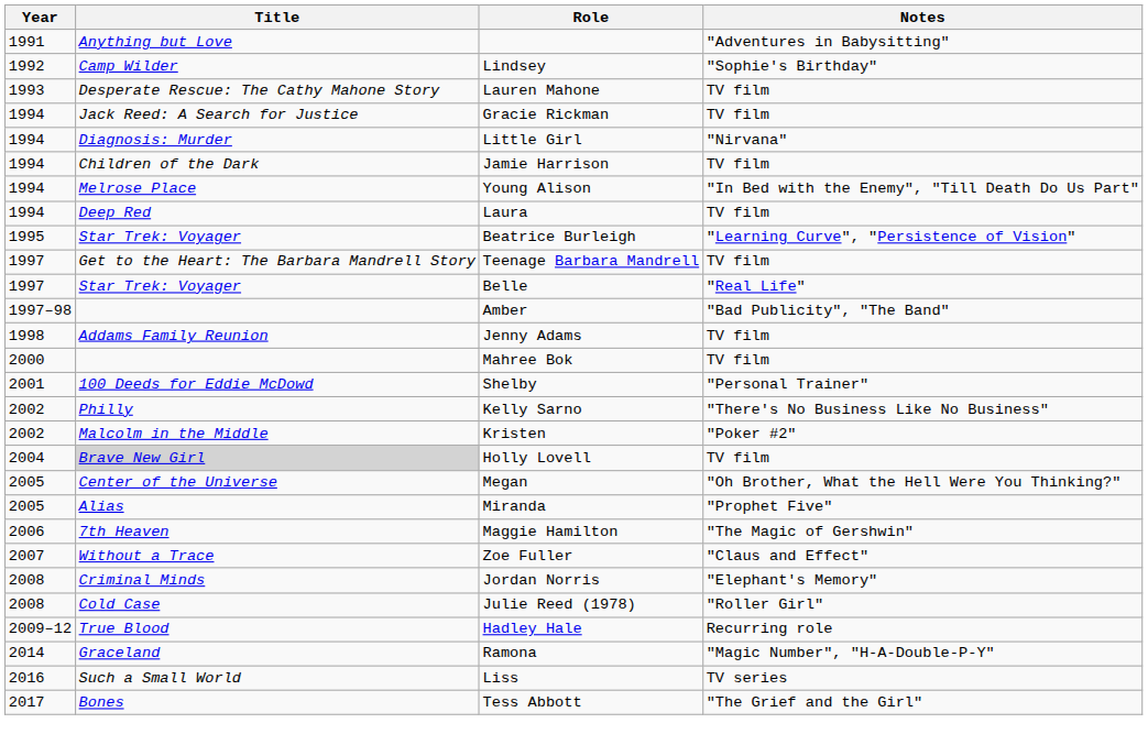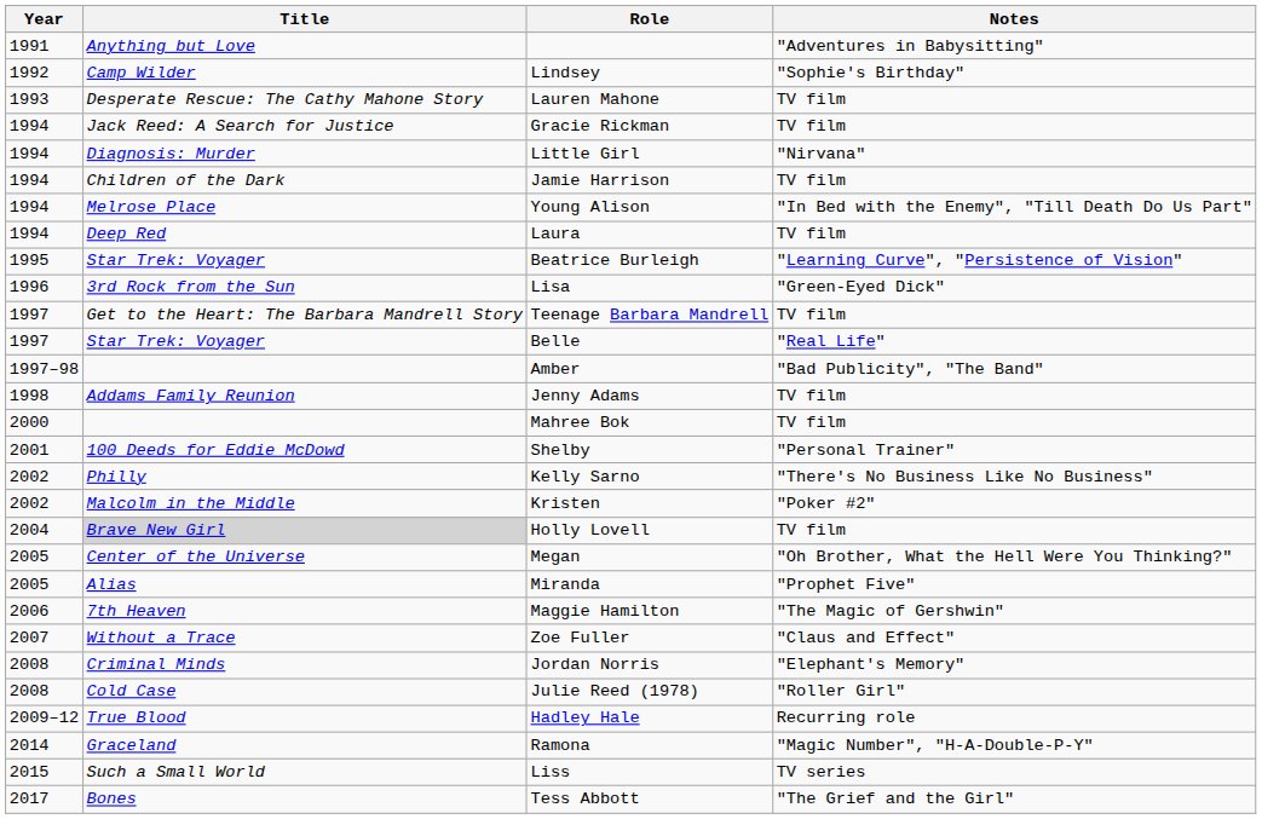 <table class="wikitable sortable">
 <tr>
 <th>Year</th>
 <th>Title</th>
 <th>Role</th>
 <th class="unsortable">Notes</th>
 </tr>
 <tr>
 <td>1991</td>
 <td><em><a href='#'>Anything but Love</a></em></td>
 <td></td>
 <td>"Adventures in Babysitting"</td>
 </tr>
 <tr>
 <td>1992</td>
 <td><em><a href='#'>Camp Wilder</a></em></td>
 <td>Lindsey</td>
 <td>"Sophie's Birthday"</td>
 </tr>
 <tr>
 <td>1993</td>
 <td><em>Desperate Rescue: The Cathy Mahone Story</em></td>
 <td>Lauren Mahone</td>
 <td>TV film</td>
 </tr>
 <tr>
 <td>1994</td>
 <td><em>Jack Reed: A Search for Justice</em></td>
 <td>Gracie Rickman</td>
 <td>TV film</td>
 </tr>
 <tr>
 <td>1994</td>
 <td><em><a href='#'>Diagnosis: Murder</a></em></td>
 <td>Little Girl</td>
 <td>"Nirvana"</td>
 </tr>
 <tr>
 <td>1994</td>
 <td><em>Children of the Dark</em></td>
 <td>Jamie Harrison</td>
 <td>TV film</td>
 </tr>
 <tr>
 <td>1994</td>
 <td><em><a href='#'>Melrose Place</a></em></td>
 <td>Young Alison</td>
 <td>"In Bed with the Enemy", "Till Death Do Us Part"</td>
 </tr>
 <tr>
 <td>1994</td>
 <td><em><a href='#'>Deep Red</a></em></td>
 <td>Laura</td>
 <td>TV film</td>
 </tr>
 <tr>
 <td>1995</td>
 <td><em><a href='#'>Star Trek: Voyager</a></em></td>
 <td>Beatrice Burleigh</td>
 <td>"<a href='#'>Learning Curve</a>", "<a href='#'>Persistence of Vision</a>"</td>
+</tr>
+<tr>
+<td>1996</td>
+<td><em><a href='#'>3rd Rock from the Sun</a></em></td>
+<td>Lisa</td>
+<td>"Green-Eyed Dick"</td>
 </tr>
 <tr>
 <td>1997</td>
 <td><em>Get to the Heart: The Barbara Mandrell Story</em></td>
 <td>Teenage <a href='#'>Barbara Mandrell</a></td>
 <td>TV film</td>
 </tr>
 <tr>
 <td>1997</td>
 <td><em><a href='#'>Star Trek: Voyager</a></em></td>
 <td>Belle</td>
 <td>"<a href='#'>Real Life</a>"</td>
 </tr>
 <tr>
 <td>1997–98</td>
 <td><em></em></td>
 <td>Amber</td>
 <td>"Bad Publicity", "The Band"</td>
 </tr>
 <tr>
 <td>1998</td>
 <td><em><a href='#'>Addams Family Reunion</a></em></td>
 <td>Jenny Adams</td>
 <td>TV film</td>
 </tr>
 <tr>
 <td>2000</td>
 <td><em></em></td>
 <td>Mahree Bok</td>
 <td>TV film</td>
 </tr>
 <tr>
 <td>2001</td>
 <td><em><a href='#'>100 Deeds for Eddie McDowd</a></em></td>
 <td>Shelby</td>
 <td>"Personal Trainer"</td>
 </tr>
 <tr>
 <td>2002</td>
 <td><em><a href='#'>Philly</a></em></td>
 <td>Kelly Sarno</td>
 <td>"There's No Business Like No Business"</td>
 </tr>
 <tr>
 <td>2002</td>
 <td><em><a href='#'>Malcolm in the Middle</a></em></td>
 <td>Kristen</td>
 <td>"Poker #2"</td>
 </tr>
 <tr>
 <td>2004</td>
 <td style="background: lightgrey;"><em><a href='#'>Brave New Girl</a></em></td>
 <td>Holly Lovell</td>
 <td>TV film</td>
 </tr>
 <tr>
 <td>2005</td>
 <td><em><a href='#'>Center of the Universe</a></em></td>
 <td>Megan</td>
 <td>"Oh Brother, What the Hell Were You Thinking?"</td>
 </tr>
 <tr>
 <td>2005</td>
 <td><em><a href='#'>Alias</a></em></td>
 <td>Miranda</td>
 <td>"Prophet Five"</td>
 </tr>
 <tr>
 <td>2006</td>
 <td><em><a href='#'>7th Heaven</a></em></td>
 <td>Maggie Hamilton</td>
 <td>"The Magic of Gershwin"</td>
 </tr>
 <tr>
 <td>2007</td>
 <td><em><a href='#'>Without a Trace</a></em></td>
 <td>Zoe Fuller</td>
 <td>"Claus and Effect"</td>
 </tr>
 <tr>
 <td>2008</td>
 <td><em><a href='#'>Criminal Minds</a></em></td>
 <td>Jordan Norris</td>
 <td>"Elephant's Memory"</td>
 </tr>
 <tr>
 <td>2008</td>
 <td><em><a href='#'>Cold Case</a></em></td>
 <td>Julie Reed (1978)</td>
 <td>"Roller Girl"</td>
 </tr>
 <tr>
 <td>2009–12</td>
 <td><em><a href='#'>True Blood</a></em></td>
 <td><a href='#'>Hadley Hale</a></td>
 <td>Recurring role</td>
 </tr>
 <tr>
 <td>2014</td>
 <td><em><a href='#'>Graceland</a></em></td>
 <td>Ramona</td>
 <td>"Magic Number", "H-A-Double-P-Y"</td>
 </tr>
 <tr>
-<td>2016</td>
+<td>2015</td>
 <td><em>Such a Small World</em></td>
 <td>Liss</td>
 <td>TV series</td>
 </tr>
 <tr>
 <td>2017</td>
 <td><em><a href='#'>Bones</a></em></td>
 <td>Tess Abbott</td>
 <td>"The Grief and the Girl"</td>
 </tr>
 </table>
